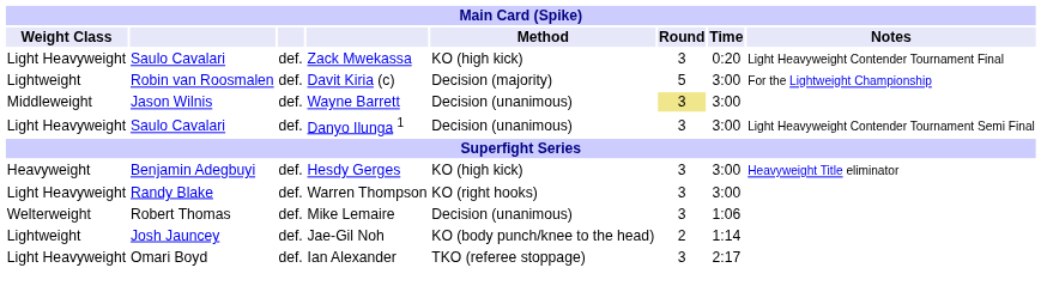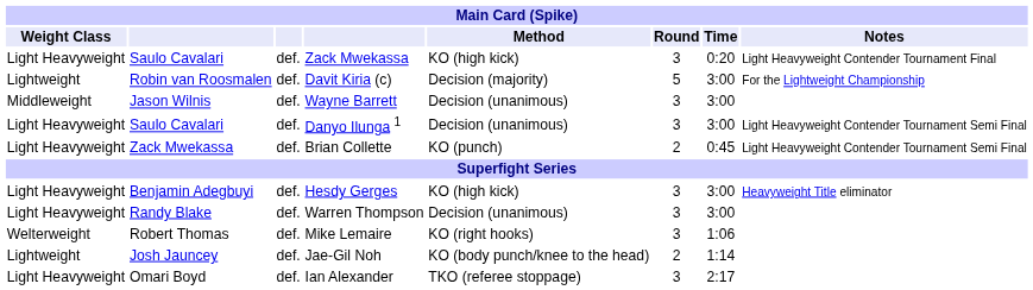 <table class="toccolours" style="font-size: 80%;">
 <tr>
 <th colspan="8" style="background-color: #ccf; color: #000080; text-align: center;"><strong>Main Card (Spike)</strong></th>
 </tr>
 <tr>
 <th colspan="1" style="background-color: #E6E8FA; color: #000000; text-align: center;">Weight Class</th>
 <th colspan="1" style="background-color: #E6E8FA; color: #000000; text-align: center;"></th>
 <th colspan="1" style="background-color: #E6E8FA; color: #000000; text-align: center;"></th>
 <th colspan="1" style="background-color: #E6E8FA; color: #000000; text-align: center;"></th>
 <th colspan="1" style="background-color: #E6E8FA; color: #000000; text-align: center;">Method</th>
 <th colspan="1" style="background-color: #E6E8FA; color: #000000; text-align: center;">Round</th>
 <th colspan="1" style="background-color: #E6E8FA; color: #000000; text-align: center;">Time</th>
 <th colspan="1" style="background-color: #E6E8FA; color: #000000; text-align: center;">Notes</th>
 </tr>
 <tr>
 <td>Light Heavyweight</td>
 <td> <a href='#'>Saulo Cavalari</a></td>
 <td align=center>def.</td>
 <td> <a href='#'>Zack Mwekassa</a></td>
 <td>KO (high kick)</td>
 <td align=center>3</td>
 <td align=center>0:20</td>
 <td><small>Light Heavyweight Contender Tournament Final</small></td>
 </tr>
 <tr>
 <td>Lightweight</td>
 <td> <a href='#'>Robin van Roosmalen</a></td>
 <td align=center>def.</td>
 <td> <a href='#'>Davit Kiria</a> (c)</td>
 <td>Decision (majority)</td>
 <td align=center>5</td>
 <td align=center>3:00</td>
 <td><small>For the <a href='#'>Lightweight Championship</a></small></td>
 </tr>
 <tr>
 <td>Middleweight</td>
 <td> <a href='#'>Jason Wilnis</a></td>
 <td align=center>def.</td>
 <td> <a href='#'>Wayne Barrett</a></td>
 <td>Decision (unanimous)</td>
-<td align=center style="background: khaki;">3</td>
+<td align=center>3</td>
 <td align=center>3:00</td>
 <td></td>
 </tr>
 <tr>
 <td>Light Heavyweight</td>
 <td> <a href='#'>Saulo Cavalari</a></td>
 <td align=center>def.</td>
 <td> <a href='#'>Danyo Ilunga</a> <sup>1</sup></td>
 <td>Decision (unanimous)</td>
 <td align=center>3</td>
 <td align=center>3:00</td>
 <td><small>Light Heavyweight Contender Tournament Semi Final</small></td>
 </tr>
 <tr>
+<td>Light Heavyweight</td>
+<td> <a href='#'>Zack Mwekassa</a></td>
+<td align=center>def.</td>
+<td> Brian Collette</td>
+<td>KO (punch)</td>
+<td align=center>2</td>
+<td align=center>0:45</td>
+<td><small>Light Heavyweight Contender Tournament Semi Final</small></td>
+</tr>
+<tr>
 <th colspan="8" style="background-color: #ccf; color: #000080; text-align: center;"><strong>Superfight Series</strong></th>
 </tr>
 <tr>
-<td>Heavyweight</td>
+<td>Light Heavyweight</td>
 <td> <a href='#'>Benjamin Adegbuyi</a></td>
 <td align=center>def.</td>
 <td> <a href='#'>Hesdy Gerges</a></td>
 <td>KO (high kick)</td>
 <td align=center>3</td>
 <td align=center>3:00</td>
 <td><small><a href='#'>Heavyweight Title</a> eliminator  </small></td>
 </tr>
 <tr>
 <td>Light Heavyweight</td>
 <td> <a href='#'>Randy Blake</a></td>
 <td align=center>def.</td>
 <td> Warren Thompson</td>
-<td>KO (right hooks)</td>
+<td>Decision (unanimous)</td>
 <td align=center>3</td>
 <td align=center>3:00</td>
 </tr>
 <tr>
 <td>Welterweight</td>
 <td> Robert Thomas</td>
 <td align=center>def.</td>
 <td> Mike Lemaire</td>
-<td>Decision (unanimous)</td>
+<td>KO (right hooks)</td>
 <td align=center>3</td>
 <td align=center>1:06</td>
 </tr>
 <tr>
 <td>Lightweight</td>
 <td> <a href='#'>Josh Jauncey</a></td>
 <td align=center>def.</td>
 <td> Jae-Gil Noh</td>
 <td>KO (body punch/knee to the head)</td>
 <td align=center>2</td>
 <td align=center>1:14</td>
 </tr>
 <tr>
 <td>Light Heavyweight</td>
 <td> Omari Boyd</td>
 <td align=center>def.</td>
 <td> Ian Alexander</td>
 <td>TKO (referee stoppage)</td>
 <td align=center>3</td>
 <td align=center>2:17</td>
 </tr>
 <tr>
 </tr>
 </table>
